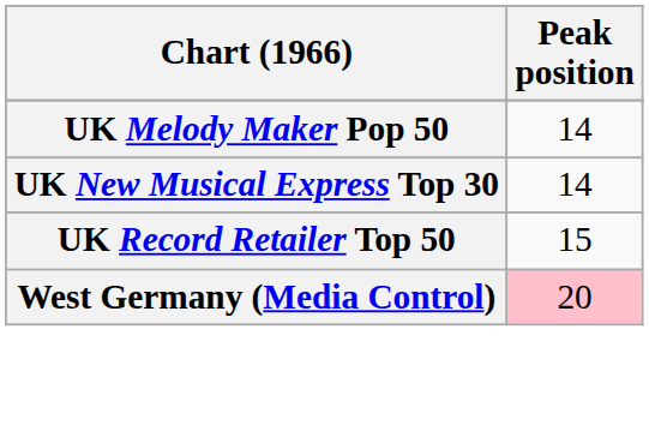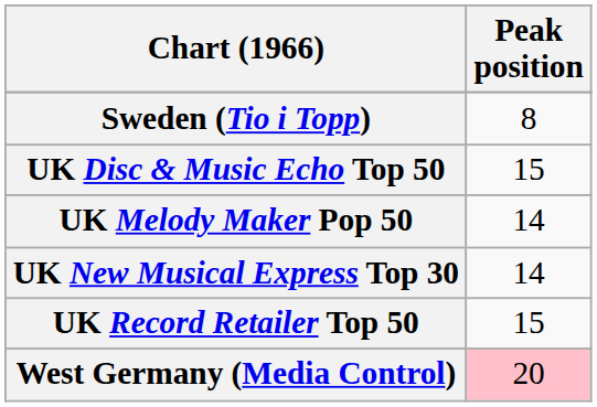 <table class="wikitable sortable plainrowheaders" style="text-align:center;">
 <tr>
 <th scope="col">Chart (1966)</th>
 <th scope="col">Peak<br>position</th>
 </tr>
 <tr>
+</tr>
+<tr>
+<th scope="row">Sweden (<em><a href='#'>Tio i Topp</a></em>)</th>
+<td style="text-align:center;">8</td>
+</tr>
+<tr>
+<th scope="row">UK <em><a href='#'>Disc & Music Echo</a></em> Top 50</th>
+<td align="center">15</td>
 </tr>
 <tr>
 <th scope="row">UK <em><a href='#'>Melody Maker</a></em> Pop 50</th>
 <td align="center">14</td>
 </tr>
 <tr>
 <th scope="row">UK <em><a href='#'>New Musical Express</a></em> Top 30</th>
 <td align="center">14</td>
 </tr>
 <tr>
 <th scope="row">UK <em><a href='#'>Record Retailer</a></em> Top 50</th>
 <td align="center">15</td>
 </tr>
 <tr>
 <th scope="row">West Germany (<a href='#'>Media Control</a>)</th>
 <td style="background: pink; text-align:center;">20</td>
 </tr>
 </table>
